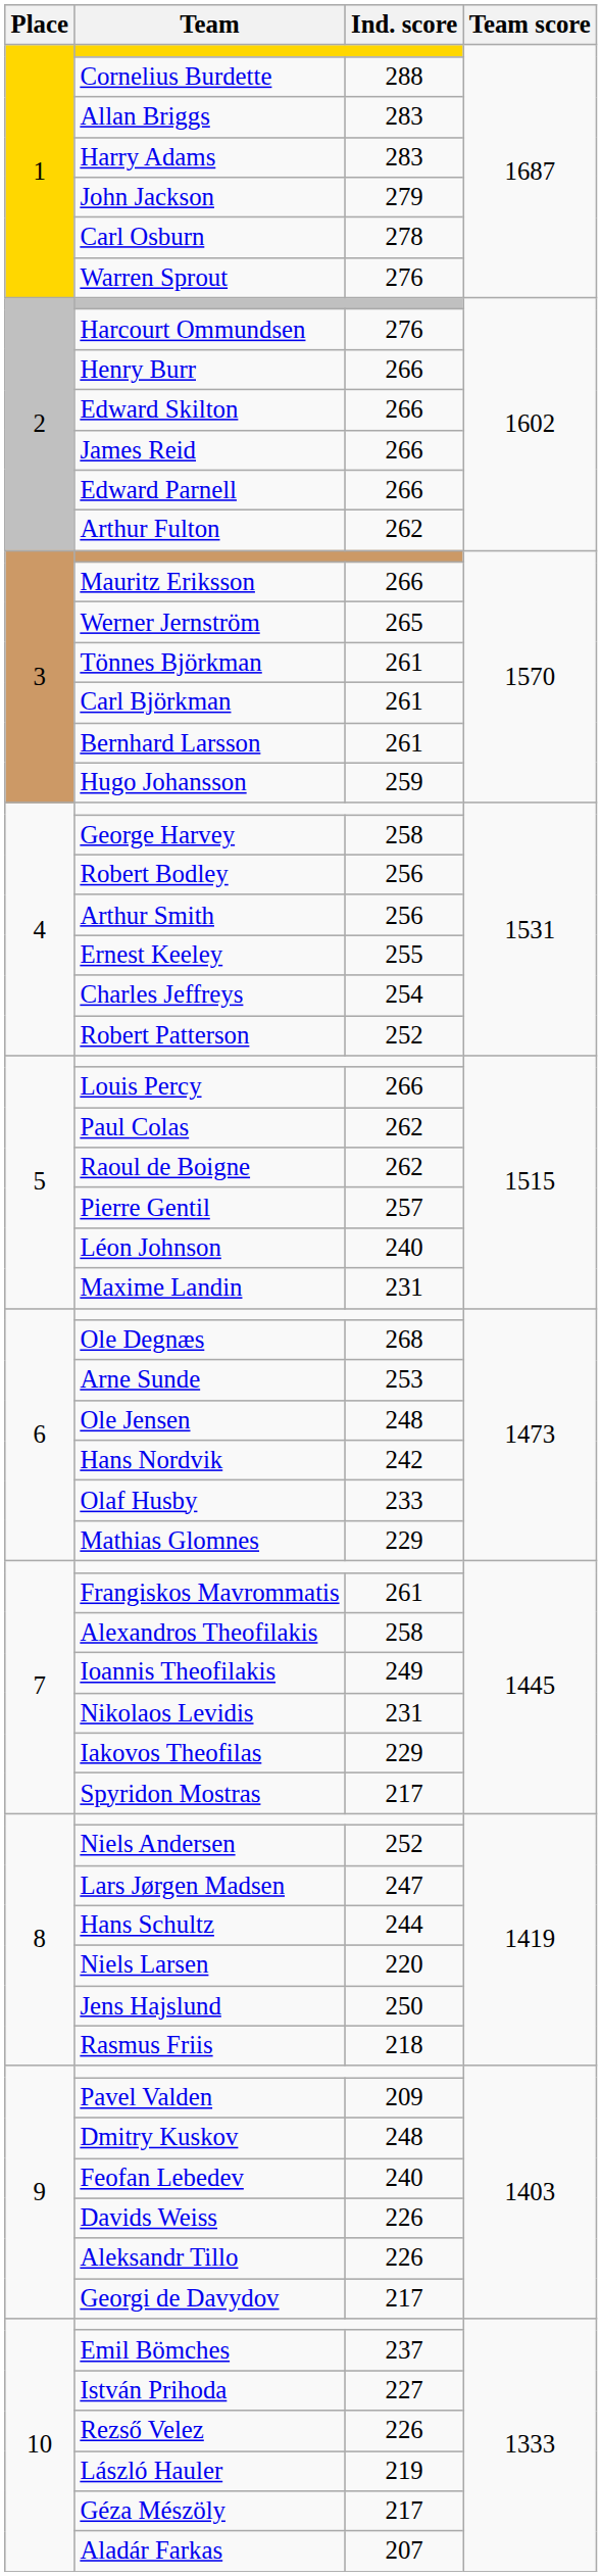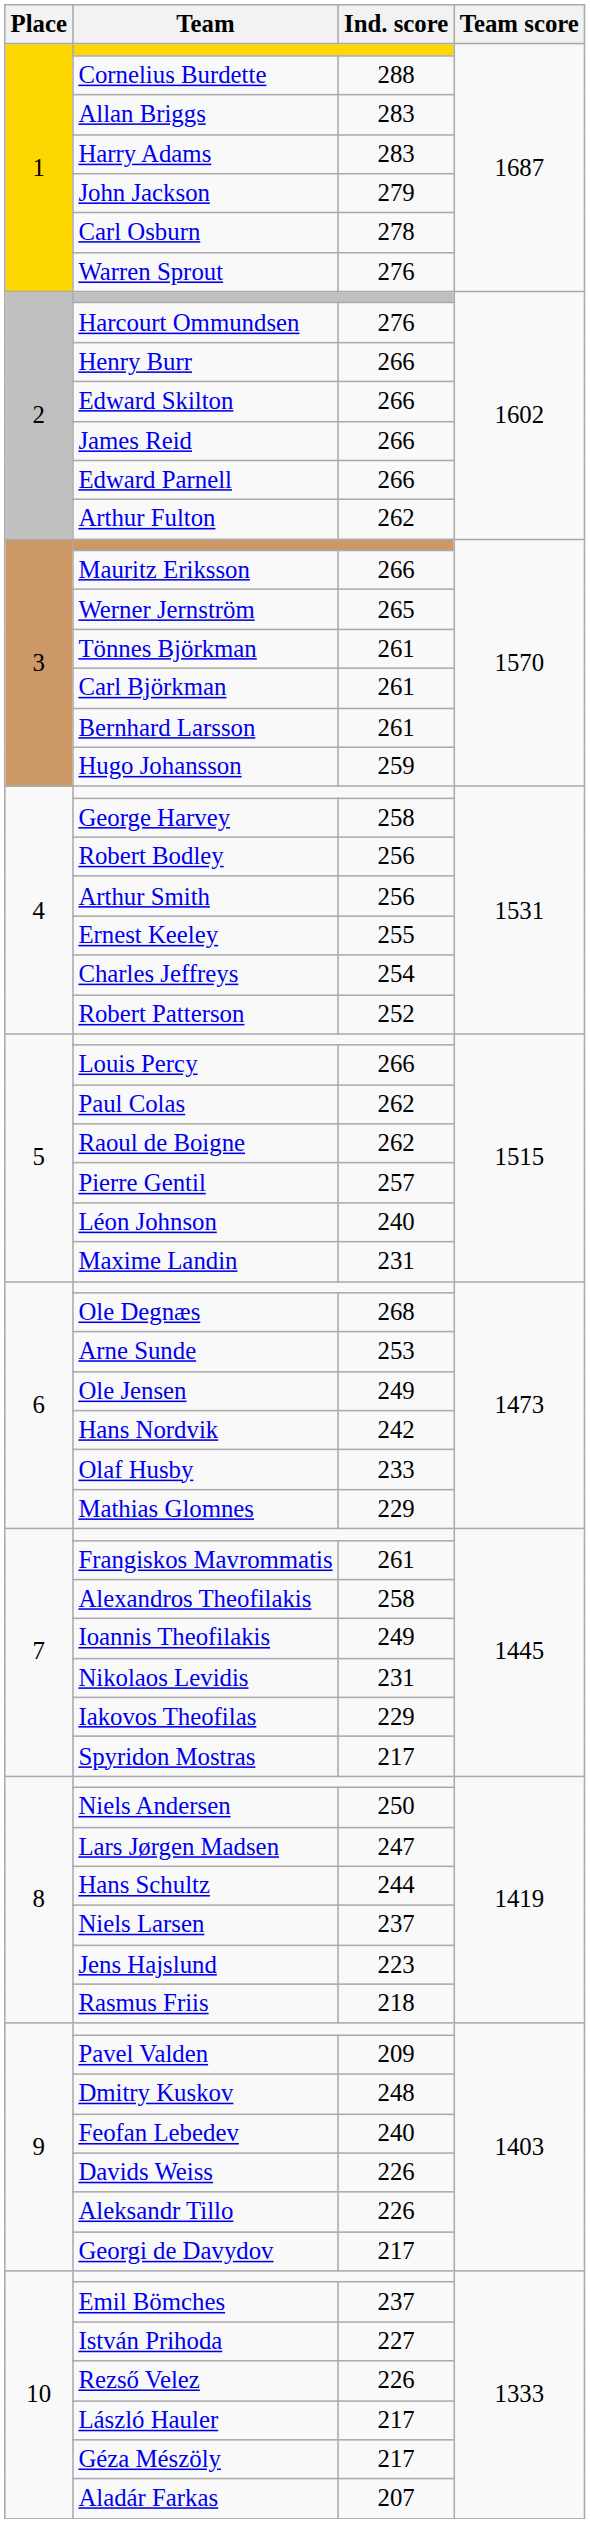 <table class=wikitable style="text-align:center">
 <tr>
 <th>Place</th>
 <th>Team</th>
 <th>Ind. score</th>
 <th>Team score</th>
 </tr>
 <tr>
 <td rowspan=7 bgcolor=gold>1</td>
 <td colspan=2 align=left bgcolor=gold></td>
 <td rowspan=7>1687</td>
 </tr>
 <tr>
 <td align=left><a href='#'>Cornelius Burdette</a></td>
 <td>288</td>
 </tr>
 <tr>
 <td align=left><a href='#'>Allan Briggs</a></td>
 <td>283</td>
 </tr>
 <tr>
 <td align=left><a href='#'>Harry Adams</a></td>
 <td>283</td>
 </tr>
 <tr>
 <td align=left><a href='#'>John Jackson</a></td>
 <td>279</td>
 </tr>
 <tr>
 <td align=left><a href='#'>Carl Osburn</a></td>
 <td>278</td>
 </tr>
 <tr>
 <td align=left><a href='#'>Warren Sprout</a></td>
 <td>276</td>
 </tr>
 <tr>
 <td rowspan=7 bgcolor=silver>2</td>
 <td colspan=2 align=left bgcolor=silver></td>
 <td rowspan=7>1602</td>
 </tr>
 <tr>
 <td align=left><a href='#'>Harcourt Ommundsen</a></td>
 <td>276</td>
 </tr>
 <tr>
 <td align=left><a href='#'>Henry Burr</a></td>
 <td>266</td>
 </tr>
 <tr>
 <td align=left><a href='#'>Edward Skilton</a></td>
 <td>266</td>
 </tr>
 <tr>
 <td align=left><a href='#'>James Reid</a></td>
 <td>266</td>
 </tr>
 <tr>
 <td align=left><a href='#'>Edward Parnell</a></td>
 <td>266</td>
 </tr>
 <tr>
 <td align=left><a href='#'>Arthur Fulton</a></td>
 <td>262</td>
 </tr>
 <tr>
 <td rowspan=7 bgcolor=cc9966>3</td>
 <td colspan=2 align=left bgcolor=cc9966></td>
 <td rowspan=7>1570</td>
 </tr>
 <tr>
 <td align=left><a href='#'>Mauritz Eriksson</a></td>
 <td>266</td>
 </tr>
 <tr>
 <td align=left><a href='#'>Werner Jernström</a></td>
 <td>265</td>
 </tr>
 <tr>
 <td align=left><a href='#'>Tönnes Björkman</a></td>
 <td>261</td>
 </tr>
 <tr>
 <td align=left><a href='#'>Carl Björkman</a></td>
 <td>261</td>
 </tr>
 <tr>
 <td align=left><a href='#'>Bernhard Larsson</a></td>
 <td>261</td>
 </tr>
 <tr>
 <td align=left><a href='#'>Hugo Johansson</a></td>
 <td>259</td>
 </tr>
 <tr>
 <td rowspan=7>4</td>
 <td colspan=2 align=left></td>
 <td rowspan=7>1531</td>
 </tr>
 <tr>
 <td align=left><a href='#'>George Harvey</a></td>
 <td>258</td>
 </tr>
 <tr>
 <td align=left><a href='#'>Robert Bodley</a></td>
 <td>256</td>
 </tr>
 <tr>
 <td align=left><a href='#'>Arthur Smith</a></td>
 <td>256</td>
 </tr>
 <tr>
 <td align=left><a href='#'>Ernest Keeley</a></td>
 <td>255</td>
 </tr>
 <tr>
 <td align=left><a href='#'>Charles Jeffreys</a></td>
 <td>254</td>
 </tr>
 <tr>
 <td align=left><a href='#'>Robert Patterson</a></td>
 <td>252</td>
 </tr>
 <tr>
 <td rowspan=7>5</td>
 <td colspan=2 align=left></td>
 <td rowspan=7>1515</td>
 </tr>
 <tr>
 <td align=left><a href='#'>Louis Percy</a></td>
 <td>266</td>
 </tr>
 <tr>
 <td align=left><a href='#'>Paul Colas</a></td>
 <td>262</td>
 </tr>
 <tr>
 <td align=left><a href='#'>Raoul de Boigne</a></td>
 <td>262</td>
 </tr>
 <tr>
 <td align=left><a href='#'>Pierre Gentil</a></td>
 <td>257</td>
 </tr>
 <tr>
 <td align=left><a href='#'>Léon Johnson</a></td>
 <td>240</td>
 </tr>
 <tr>
 <td align=left><a href='#'>Maxime Landin</a></td>
 <td>231</td>
 </tr>
 <tr>
 <td rowspan=7>6</td>
 <td colspan=2 align=left></td>
 <td rowspan=7>1473</td>
 </tr>
 <tr>
 <td align=left><a href='#'>Ole Degnæs</a></td>
 <td>268</td>
 </tr>
 <tr>
 <td align=left><a href='#'>Arne Sunde</a></td>
 <td>253</td>
 </tr>
 <tr>
 <td align=left><a href='#'>Ole Jensen</a></td>
-<td>248</td>
+<td>249</td>
 </tr>
 <tr>
 <td align=left><a href='#'>Hans Nordvik</a></td>
 <td>242</td>
 </tr>
 <tr>
 <td align=left><a href='#'>Olaf Husby</a></td>
 <td>233</td>
 </tr>
 <tr>
 <td align=left><a href='#'>Mathias Glomnes</a></td>
 <td>229</td>
 </tr>
 <tr>
 <td rowspan=7>7</td>
 <td colspan=2 align=left></td>
 <td rowspan=7>1445</td>
 </tr>
 <tr>
 <td align=left><a href='#'>Frangiskos Mavrommatis</a></td>
 <td>261</td>
 </tr>
 <tr>
 <td align=left><a href='#'>Alexandros Theofilakis</a></td>
 <td>258</td>
 </tr>
 <tr>
 <td align=left><a href='#'>Ioannis Theofilakis</a></td>
 <td>249</td>
 </tr>
 <tr>
 <td align=left><a href='#'>Nikolaos Levidis</a></td>
 <td>231</td>
 </tr>
 <tr>
 <td align=left><a href='#'>Iakovos Theofilas</a></td>
 <td>229</td>
 </tr>
 <tr>
 <td align=left><a href='#'>Spyridon Mostras</a></td>
 <td>217</td>
 </tr>
 <tr>
 <td rowspan=7>8</td>
 <td colspan=2 align=left></td>
 <td rowspan=7>1419</td>
 </tr>
 <tr>
 <td align=left><a href='#'>Niels Andersen</a></td>
-<td>252</td>
+<td>250</td>
 </tr>
 <tr>
 <td align=left><a href='#'>Lars Jørgen Madsen</a></td>
 <td>247</td>
 </tr>
 <tr>
 <td align=left><a href='#'>Hans Schultz</a></td>
 <td>244</td>
 </tr>
 <tr>
 <td align=left><a href='#'>Niels Larsen</a></td>
-<td>220</td>
+<td>237</td>
 </tr>
 <tr>
 <td align=left><a href='#'>Jens Hajslund</a></td>
-<td>250</td>
+<td>223</td>
 </tr>
 <tr>
 <td align=left><a href='#'>Rasmus Friis</a></td>
 <td>218</td>
 </tr>
 <tr>
 <td rowspan=7>9</td>
 <td colspan=2 align=left></td>
 <td rowspan=7>1403</td>
 </tr>
 <tr>
 <td align=left><a href='#'>Pavel Valden</a></td>
 <td>209</td>
 </tr>
 <tr>
 <td align=left><a href='#'>Dmitry Kuskov</a></td>
 <td>248</td>
 </tr>
 <tr>
 <td align=left><a href='#'>Feofan Lebedev</a></td>
 <td>240</td>
 </tr>
 <tr>
 <td align=left><a href='#'>Davids Weiss</a></td>
 <td>226</td>
 </tr>
 <tr>
 <td align=left><a href='#'>Aleksandr Tillo</a></td>
 <td>226</td>
 </tr>
 <tr>
 <td align=left><a href='#'>Georgi de Davydov</a></td>
 <td>217</td>
 </tr>
 <tr>
 <td rowspan=7>10</td>
 <td colspan=2 align=left></td>
 <td rowspan=7>1333</td>
 </tr>
 <tr>
 <td align=left><a href='#'>Emil Bömches</a></td>
 <td>237</td>
 </tr>
 <tr>
 <td align=left><a href='#'>István Prihoda</a></td>
 <td>227</td>
 </tr>
 <tr>
 <td align=left><a href='#'>Rezső Velez</a></td>
 <td>226</td>
 </tr>
 <tr>
 <td align=left><a href='#'>László Hauler</a></td>
-<td>219</td>
+<td>217</td>
 </tr>
 <tr>
 <td align=left><a href='#'>Géza Mészöly</a></td>
 <td>217</td>
 </tr>
 <tr>
 <td align=left><a href='#'>Aladár Farkas</a></td>
 <td>207</td>
 </tr>
 </table>
